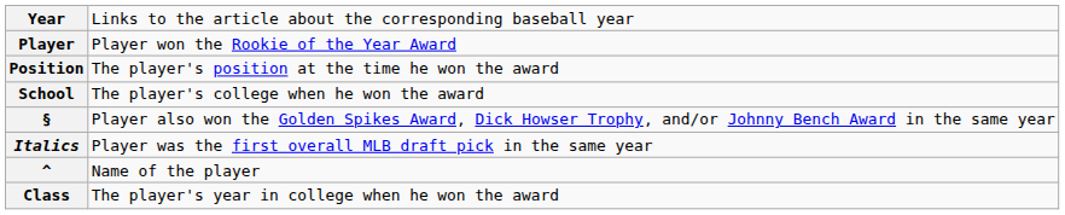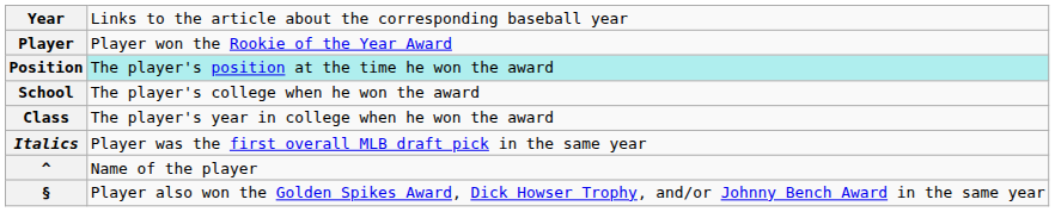 <table class="wikitable plainrowheaders">
 <tr>
 <th scope="row" style="text-align:center"><strong>Year</strong></th>
 <td>Links to the article about the corresponding baseball year</td>
 </tr>
 <tr>
 <th scope="row" style="text-align:center"><strong>Player</strong></th>
 <td>Player won the <a href='#'>Rookie of the Year Award</a></td>
 </tr>
 <tr>
 <th scope="row" style="text-align:center"><strong>Position</strong></th>
-<td>The player's <a href='#'>position</a> at the time he won the award</td>
+<td style="background: paleturquoise;">The player's <a href='#'>position</a> at the time he won the award</td>
 </tr>
 <tr>
 <th scope="row" style="text-align:center"><strong>School</strong></th>
 <td>The player's college when he won the award</td>
 </tr>
 <tr>
-<th scope="row" style="text-align:center">§</th>
-<td>Player also won the <a href='#'>Golden Spikes Award</a>, <a href='#'>Dick Howser Trophy</a>, and/or <a href='#'>Johnny Bench Award</a> in the same year</td>
+<th scope="row" style="text-align:center"><strong>Class</strong></th>
+<td>The player's year in college when he won the award</td>
 </tr>
 <tr>
 <th scope="row" style="text-align:center"><strong><em>Italics</em></strong></th>
 <td>Player was the <a href='#'>first overall MLB draft pick</a> in the same year</td>
 </tr>
 <tr>
 <th scope="row" style="text-align:center">^</th>
 <td>Name of the player</td>
 </tr>
 <tr>
-<th scope="row" style="text-align:center"><strong>Class</strong></th>
-<td>The player's year in college when he won the award</td>
+<th scope="row" style="text-align:center">§</th>
+<td>Player also won the <a href='#'>Golden Spikes Award</a>, <a href='#'>Dick Howser Trophy</a>, and/or <a href='#'>Johnny Bench Award</a> in the same year</td>
 </tr>
 </table>
